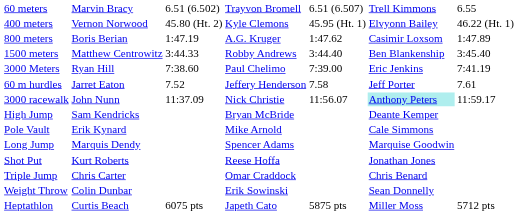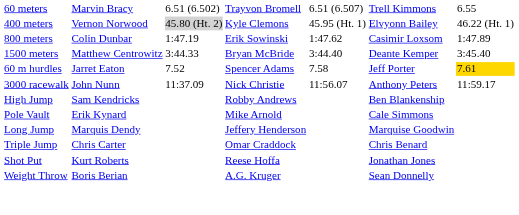 <table>
 <tr>
 <td><a href='#'>60 meters</a></td>
 <td><a href='#'>Marvin Bracy</a></td>
 <td>6.51 (6.502)</td>
 <td><a href='#'>Trayvon Bromell</a></td>
 <td>6.51 (6.507)</td>
 <td><a href='#'>Trell Kimmons</a></td>
 <td>6.55</td>
 </tr>
 <tr>
 <td><a href='#'>400 meters</a></td>
 <td><a href='#'>Vernon Norwood</a></td>
-<td>45.80 (Ht. 2)</td>
+<td style="background: lightgrey;">45.80 (Ht. 2)</td>
 <td><a href='#'>Kyle Clemons</a></td>
 <td>45.95 (Ht. 1)</td>
 <td><a href='#'>Elvyonn Bailey</a></td>
 <td>46.22 (Ht. 1)</td>
 </tr>
 <tr>
 <td><a href='#'>800 meters</a></td>
-<td><a href='#'>Boris Berian</a></td>
+<td><a href='#'>Colin Dunbar</a></td>
 <td>1:47.19</td>
-<td><a href='#'>A.G. Kruger</a></td>
+<td><a href='#'>Erik Sowinski</a></td>
 <td>1:47.62</td>
 <td><a href='#'>Casimir Loxsom</a></td>
 <td>1:47.89</td>
 </tr>
 <tr>
 <td><a href='#'>1500 meters</a></td>
 <td><a href='#'>Matthew Centrowitz</a></td>
 <td>3:44.33</td>
-<td><a href='#'>Robby Andrews</a></td>
+<td><a href='#'>Bryan McBride</a></td>
 <td>3:44.40</td>
-<td><a href='#'>Ben Blankenship</a></td>
+<td><a href='#'>Deante Kemper</a></td>
 <td>3:45.40</td>
-</tr>
-<tr>
-<td><a href='#'>3000 Meters</a></td>
-<td><a href='#'>Ryan Hill</a></td>
-<td>7:38.60</td>
-<td><a href='#'>Paul Chelimo</a></td>
-<td>7:39.00</td>
-<td><a href='#'>Eric Jenkins</a></td>
-<td>7:41.19</td>
 </tr>
 <tr>
 <td><a href='#'>60 m hurdles</a></td>
 <td><a href='#'>Jarret Eaton</a></td>
 <td>7.52</td>
-<td><a href='#'>Jeffery Henderson</a></td>
+<td><a href='#'>Spencer Adams</a></td>
 <td>7.58</td>
 <td><a href='#'>Jeff Porter</a></td>
-<td>7.61</td>
+<td style="background: gold;">7.61</td>
 </tr>
 <tr>
 <td><a href='#'>3000 racewalk</a></td>
 <td><a href='#'>John Nunn</a></td>
 <td>11:37.09</td>
 <td><a href='#'>Nick Christie</a></td>
 <td>11:56.07</td>
-<td style="background: paleturquoise;"><a href='#'>Anthony Peters</a></td>
+<td><a href='#'>Anthony Peters</a></td>
 <td>11:59.17</td>
 </tr>
 <tr>
 <td><a href='#'>High Jump</a></td>
 <td><a href='#'>Sam Kendricks</a></td>
 <td></td>
-<td><a href='#'>Bryan McBride</a></td>
+<td><a href='#'>Robby Andrews</a></td>
 <td></td>
-<td><a href='#'>Deante Kemper</a></td>
+<td><a href='#'>Ben Blankenship</a></td>
 <td></td>
 </tr>
 <tr>
 <td><a href='#'>Pole Vault</a></td>
 <td><a href='#'>Erik Kynard</a></td>
 <td></td>
 <td><a href='#'>Mike Arnold</a></td>
 <td></td>
 <td><a href='#'>Cale Simmons</a></td>
 <td></td>
 </tr>
 <tr>
 <td><a href='#'>Long Jump</a></td>
 <td><a href='#'>Marquis Dendy</a></td>
 <td></td>
-<td><a href='#'>Spencer Adams</a></td>
+<td><a href='#'>Jeffery Henderson</a></td>
 <td></td>
 <td><a href='#'>Marquise Goodwin</a></td>
+<td></td>
+</tr>
+<tr>
+<td><a href='#'>Triple Jump</a></td>
+<td><a href='#'>Chris Carter</a></td>
+<td></td>
+<td><a href='#'>Omar Craddock</a></td>
+<td></td>
+<td><a href='#'>Chris Benard</a></td>
 <td></td>
 </tr>
 <tr>
 <td><a href='#'>Shot Put</a></td>
 <td><a href='#'>Kurt Roberts</a></td>
 <td></td>
 <td><a href='#'>Reese Hoffa</a></td>
 <td></td>
 <td><a href='#'>Jonathan Jones</a></td>
 <td></td>
 </tr>
 <tr>
-<td><a href='#'>Triple Jump</a></td>
-<td><a href='#'>Chris Carter</a></td>
+<td><a href='#'>Weight Throw</a></td>
+<td><a href='#'>Boris Berian</a></td>
 <td></td>
-<td><a href='#'>Omar Craddock</a></td>
-<td></td>
-<td><a href='#'>Chris Benard</a></td>
-<td></td>
-</tr>
-<tr>
-<td><a href='#'>Weight Throw</a></td>
-<td><a href='#'>Colin Dunbar</a></td>
-<td></td>
-<td><a href='#'>Erik Sowinski</a></td>
+<td><a href='#'>A.G. Kruger</a></td>
 <td></td>
 <td><a href='#'>Sean Donnelly</a></td>
 <td></td>
 </tr>
-<tr>
-<td><a href='#'>Heptathlon</a></td>
-<td><a href='#'>Curtis Beach</a></td>
-<td>6075 pts</td>
-<td><a href='#'>Japeth Cato</a></td>
-<td>5875 pts</td>
-<td><a href='#'>Miller Moss</a></td>
-<td>5712 pts</td>
-</tr>
 </table>
